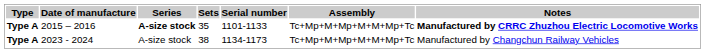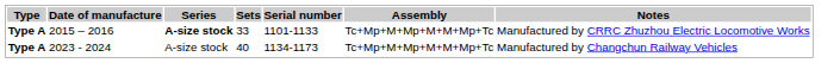 <table border=0 style="border: 1px solid #999; background-color:white; text-align:left;font-size:90%">
 <tr align="center" bgcolor=#cccccc>
 <th>Type</th>
 <th>Date of manufacture</th>
 <th>Series</th>
 <th>Sets</th>
 <th>Serial number</th>
 <th>Assembly</th>
 <th>Notes</th>
 </tr>
 <tr>
 <td><strong>Type A</strong></td>
 <td>2015 – 2016</td>
 <td><strong>A-size stock</strong></td>
-<td>35</td>
+<td>33</td>
 <td>1101-1133</td>
 <td>Tc+Mp+M+Mp+M+M+Mp+Tc</td>
-<td><strong>Manufactured by <a href='#'>CRRC Zhuzhou Electric Locomotive Works</a></strong></td>
+<td>Manufactured by <a href='#'>CRRC Zhuzhou Electric Locomotive Works</a></td>
 </tr>
 <tr>
 <td><strong>Type A</strong></td>
 <td>2023 - 2024</td>
 <td>A-size stock</td>
-<td>38</td>
+<td>40</td>
 <td>1134-1173</td>
 <td>Tc+Mp+M+Mp+M+M+Mp+Tc</td>
 <td>Manufactured by <a href='#'>Changchun Railway Vehicles</a></td>
 </tr>
 <tr>
 </tr>
 </table>
